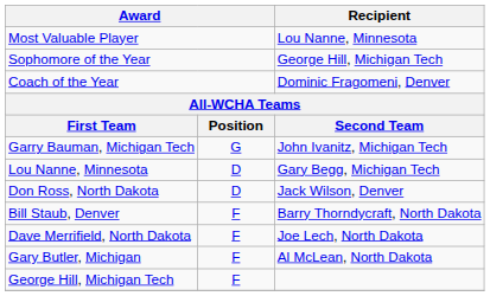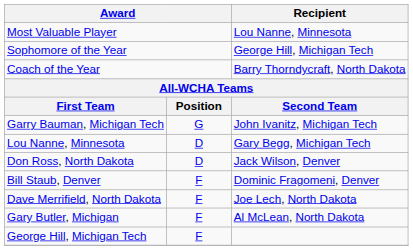 <table class="wikitable">
 <tr>
 <th colspan=2><a href='#'>Award</a></th>
 <th>Recipient</th>
 </tr>
 <tr>
 <td colspan=2><a href='#'>Most Valuable Player</a></td>
 <td><a href='#'>Lou Nanne</a>, <a href='#'>Minnesota</a></td>
 </tr>
 <tr>
 <td colspan=2><a href='#'>Sophomore of the Year</a></td>
 <td><a href='#'>George Hill</a>, <a href='#'>Michigan Tech</a></td>
 </tr>
 <tr>
 <td colspan=2><a href='#'>Coach of the Year</a></td>
-<td><a href='#'>Dominic Fragomeni</a>, <a href='#'>Denver</a></td>
+<td><a href='#'>Barry Thorndycraft</a>, <a href='#'>North Dakota</a></td>
 </tr>
 <tr>
 <th colspan=3><a href='#'>All-WCHA Teams</a></th>
 </tr>
 <tr>
 <th><a href='#'>First Team</a></th>
 <th>  Position  </th>
 <th><a href='#'>Second Team</a></th>
 </tr>
 <tr>
 <td><a href='#'>Garry Bauman</a>, <a href='#'>Michigan Tech</a></td>
 <td align=center><a href='#'>G</a></td>
 <td><a href='#'>John Ivanitz</a>, <a href='#'>Michigan Tech</a></td>
 </tr>
 <tr>
 <td><a href='#'>Lou Nanne</a>, <a href='#'>Minnesota</a></td>
 <td align=center><a href='#'>D</a></td>
 <td><a href='#'>Gary Begg</a>, <a href='#'>Michigan Tech</a></td>
 </tr>
 <tr>
 <td><a href='#'>Don Ross</a>, <a href='#'>North Dakota</a></td>
 <td align=center><a href='#'>D</a></td>
 <td><a href='#'>Jack Wilson</a>, <a href='#'>Denver</a></td>
 </tr>
 <tr>
 <td><a href='#'>Bill Staub</a>, <a href='#'>Denver</a></td>
 <td align=center><a href='#'>F</a></td>
-<td><a href='#'>Barry Thorndycraft</a>, <a href='#'>North Dakota</a></td>
+<td><a href='#'>Dominic Fragomeni</a>, <a href='#'>Denver</a></td>
 </tr>
 <tr>
 <td><a href='#'>Dave Merrifield</a>, <a href='#'>North Dakota</a></td>
 <td align=center><a href='#'>F</a></td>
 <td><a href='#'>Joe Lech</a>, <a href='#'>North Dakota</a></td>
 </tr>
 <tr>
 <td><a href='#'>Gary Butler</a>, <a href='#'>Michigan</a></td>
 <td align=center><a href='#'>F</a></td>
 <td><a href='#'>Al McLean</a>, <a href='#'>North Dakota</a></td>
 </tr>
 <tr>
 <td><a href='#'>George Hill</a>, <a href='#'>Michigan Tech</a></td>
 <td align=center><a href='#'>F</a></td>
 <td></td>
 </tr>
 <tr>
 </tr>
 </table>
